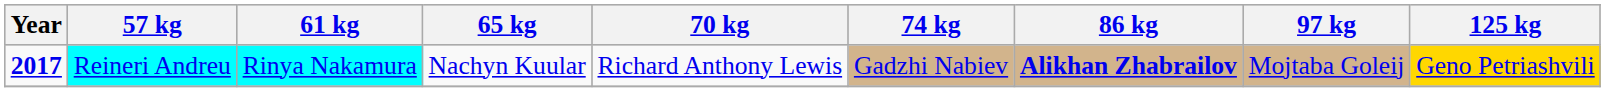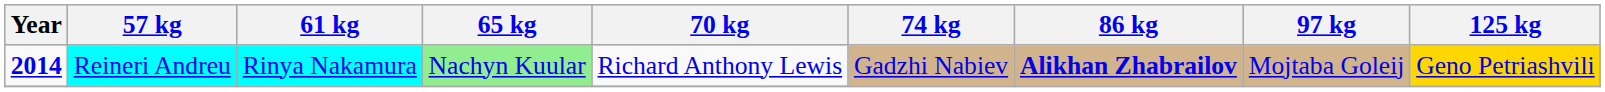 <table class="wikitable sortable" style="font-size: 100%">
 <tr>
 <th>Year</th>
 <th><a href='#'>57 kg</a></th>
 <th><a href='#'>61 kg</a></th>
 <th><a href='#'>65 kg</a></th>
 <th><a href='#'>70 kg</a></th>
 <th><a href='#'>74 kg</a></th>
 <th><a href='#'>86 kg</a></th>
 <th><a href='#'>97 kg</a></th>
 <th><a href='#'>125 kg</a></th>
 </tr>
 <tr>
-<td><strong><a href='#'>2017</a></strong></td>
+<td><strong><a href='#'>2014</a></strong></td>
 <td bgcolor="aqua"> <a href='#'>Reineri Andreu</a></td>
 <td bgcolor="aqua"> <a href='#'>Rinya Nakamura</a></td>
-<td> <a href='#'>Nachyn Kuular</a></td>
+<td style="background: lightgreen;"> <a href='#'>Nachyn Kuular</a></td>
 <td> <a href='#'>Richard Anthony Lewis</a></td>
 <td bgcolor=#D2B48C> <a href='#'>Gadzhi Nabiev</a></td>
 <td bgcolor=#D2B48C><strong> <a href='#'>Alikhan Zhabrailov</a></strong></td>
 <td bgcolor="TAN"> <a href='#'>Mojtaba Goleij</a></td>
 <td bgcolor = GOLD> <a href='#'>Geno Petriashvili</a></td>
 </tr>
 <tr>
 </tr>
 </table>
